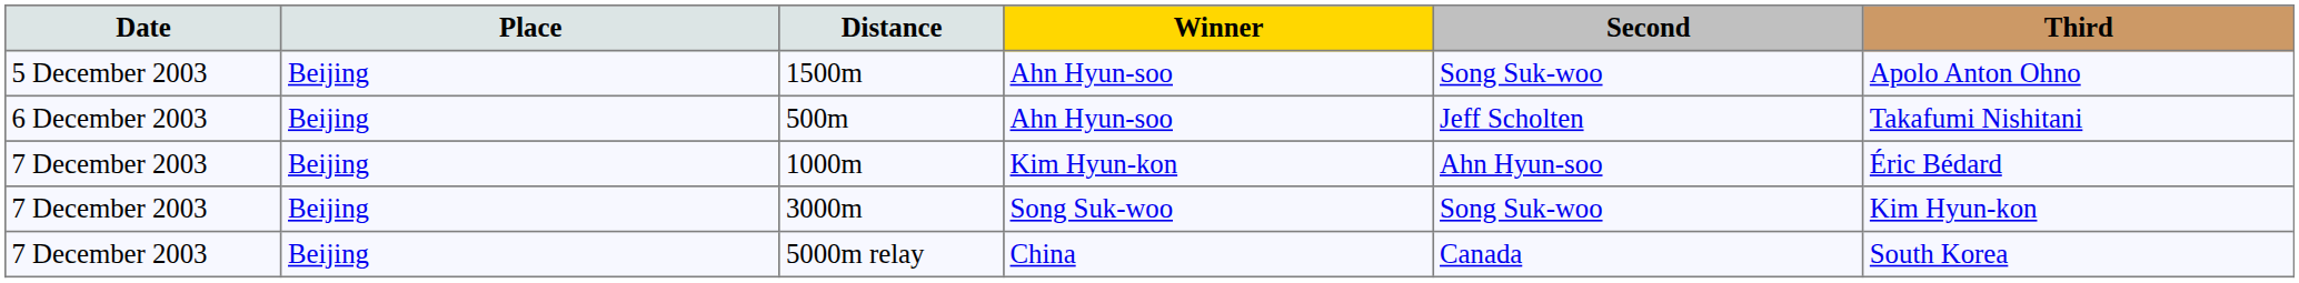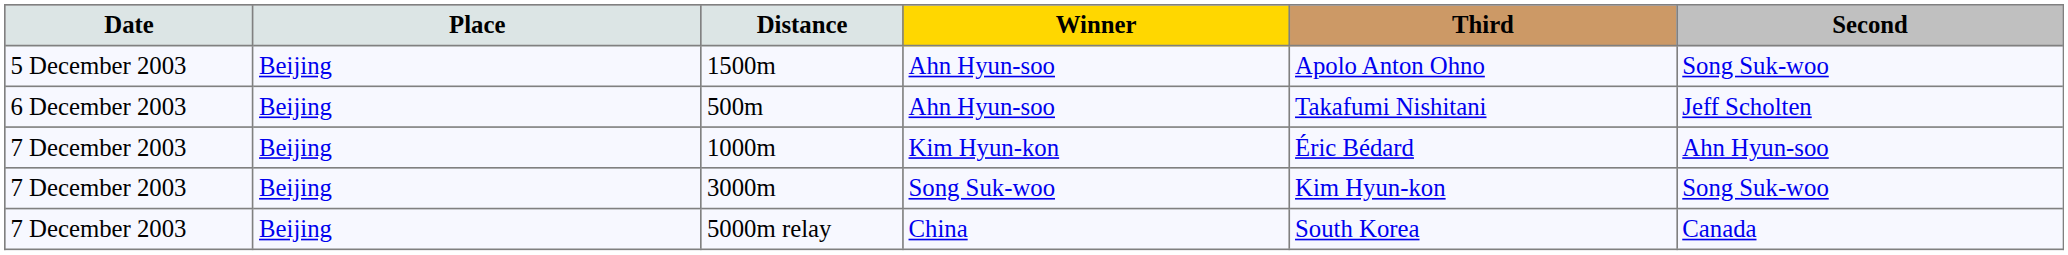 <table bgcolor="#f7f8ff" cellpadding="3" cellspacing="0" border="1" style="font-size: 95%; border: gray solid 1px; border-collapse: collapse;">
 <tr bgcolor="#CCCCCC">
 <td align="center" bgcolor="#DCE5E5" width="150"><strong>Date</strong></td>
 <td align="center" bgcolor="#DCE5E5" width="280"><strong>Place</strong></td>
 <td align="center" bgcolor="#DCE5E5" width="120"><strong>Distance</strong></td>
 <td align="center" bgcolor="gold" width="240"><strong>Winner</strong></td>
+<td align="center" bgcolor="CC9966" width="240"><strong>Third</strong></td>
 <td align="center" bgcolor="silver" width="240"><strong>Second</strong></td>
-<td align="center" bgcolor="CC9966" width="240"><strong>Third</strong></td>
 </tr>
 <tr align="left">
 <td>5 December 2003</td>
 <td> <a href='#'>Beijing</a></td>
 <td>1500m</td>
 <td> <a href='#'>Ahn Hyun-soo</a></td>
+<td> <a href='#'>Apolo Anton Ohno</a></td>
 <td> <a href='#'>Song Suk-woo</a></td>
-<td> <a href='#'>Apolo Anton Ohno</a></td>
 </tr>
 <tr align="left">
 <td>6 December 2003</td>
 <td> <a href='#'>Beijing</a></td>
 <td>500m</td>
 <td> <a href='#'>Ahn Hyun-soo</a></td>
+<td> <a href='#'>Takafumi Nishitani</a></td>
 <td> <a href='#'>Jeff Scholten</a></td>
-<td> <a href='#'>Takafumi Nishitani</a></td>
 </tr>
 <tr align="left">
 <td>7 December 2003</td>
 <td> <a href='#'>Beijing</a></td>
 <td>1000m</td>
 <td> <a href='#'>Kim Hyun-kon</a></td>
+<td> <a href='#'>Éric Bédard</a></td>
 <td> <a href='#'>Ahn Hyun-soo</a></td>
-<td> <a href='#'>Éric Bédard</a></td>
 </tr>
 <tr align="left">
 <td>7 December 2003</td>
 <td> <a href='#'>Beijing</a></td>
 <td>3000m</td>
 <td> <a href='#'>Song Suk-woo</a></td>
+<td> <a href='#'>Kim Hyun-kon</a></td>
 <td> <a href='#'>Song Suk-woo</a></td>
-<td> <a href='#'>Kim Hyun-kon</a></td>
 </tr>
 <tr align="left">
 <td>7 December 2003</td>
 <td> <a href='#'>Beijing</a></td>
 <td>5000m relay</td>
 <td> <a href='#'>China</a></td>
+<td> <a href='#'>South Korea</a></td>
 <td> <a href='#'>Canada</a></td>
-<td> <a href='#'>South Korea</a></td>
 </tr>
 </table>
